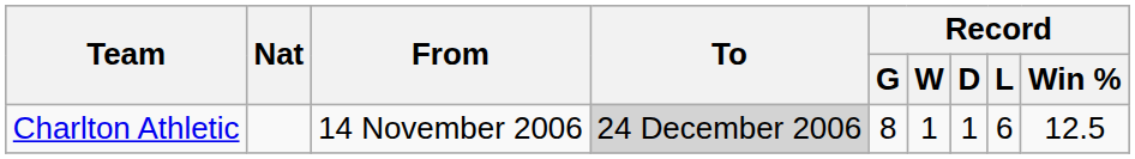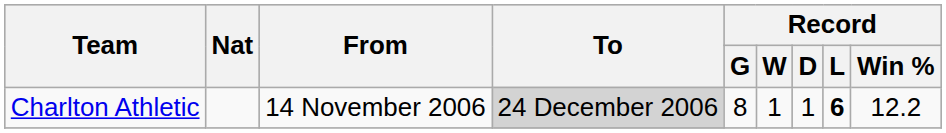 <table class="wikitable" style="text-align: center">
 <tr>
 <th rowspan="2">Team</th>
 <th rowspan="2">Nat</th>
 <th rowspan="2">From</th>
 <th rowspan="2">To</th>
 <th colspan="5">Record</th>
 </tr>
 <tr>
 <th>G</th>
 <th>W</th>
 <th>D</th>
 <th>L</th>
 <th>Win %</th>
 </tr>
 <tr>
 <td align=left><a href='#'>Charlton Athletic</a></td>
 <td></td>
 <td align=left>14 November 2006</td>
 <td align=left style="background: lightgrey;">24 December 2006</td>
 <td>8</td>
 <td>1</td>
 <td>1</td>
-<td>6</td>
-<td>12.5</td>
+<td><strong>6</strong></td>
+<td>12.2</td>
 </tr>
 </table>
